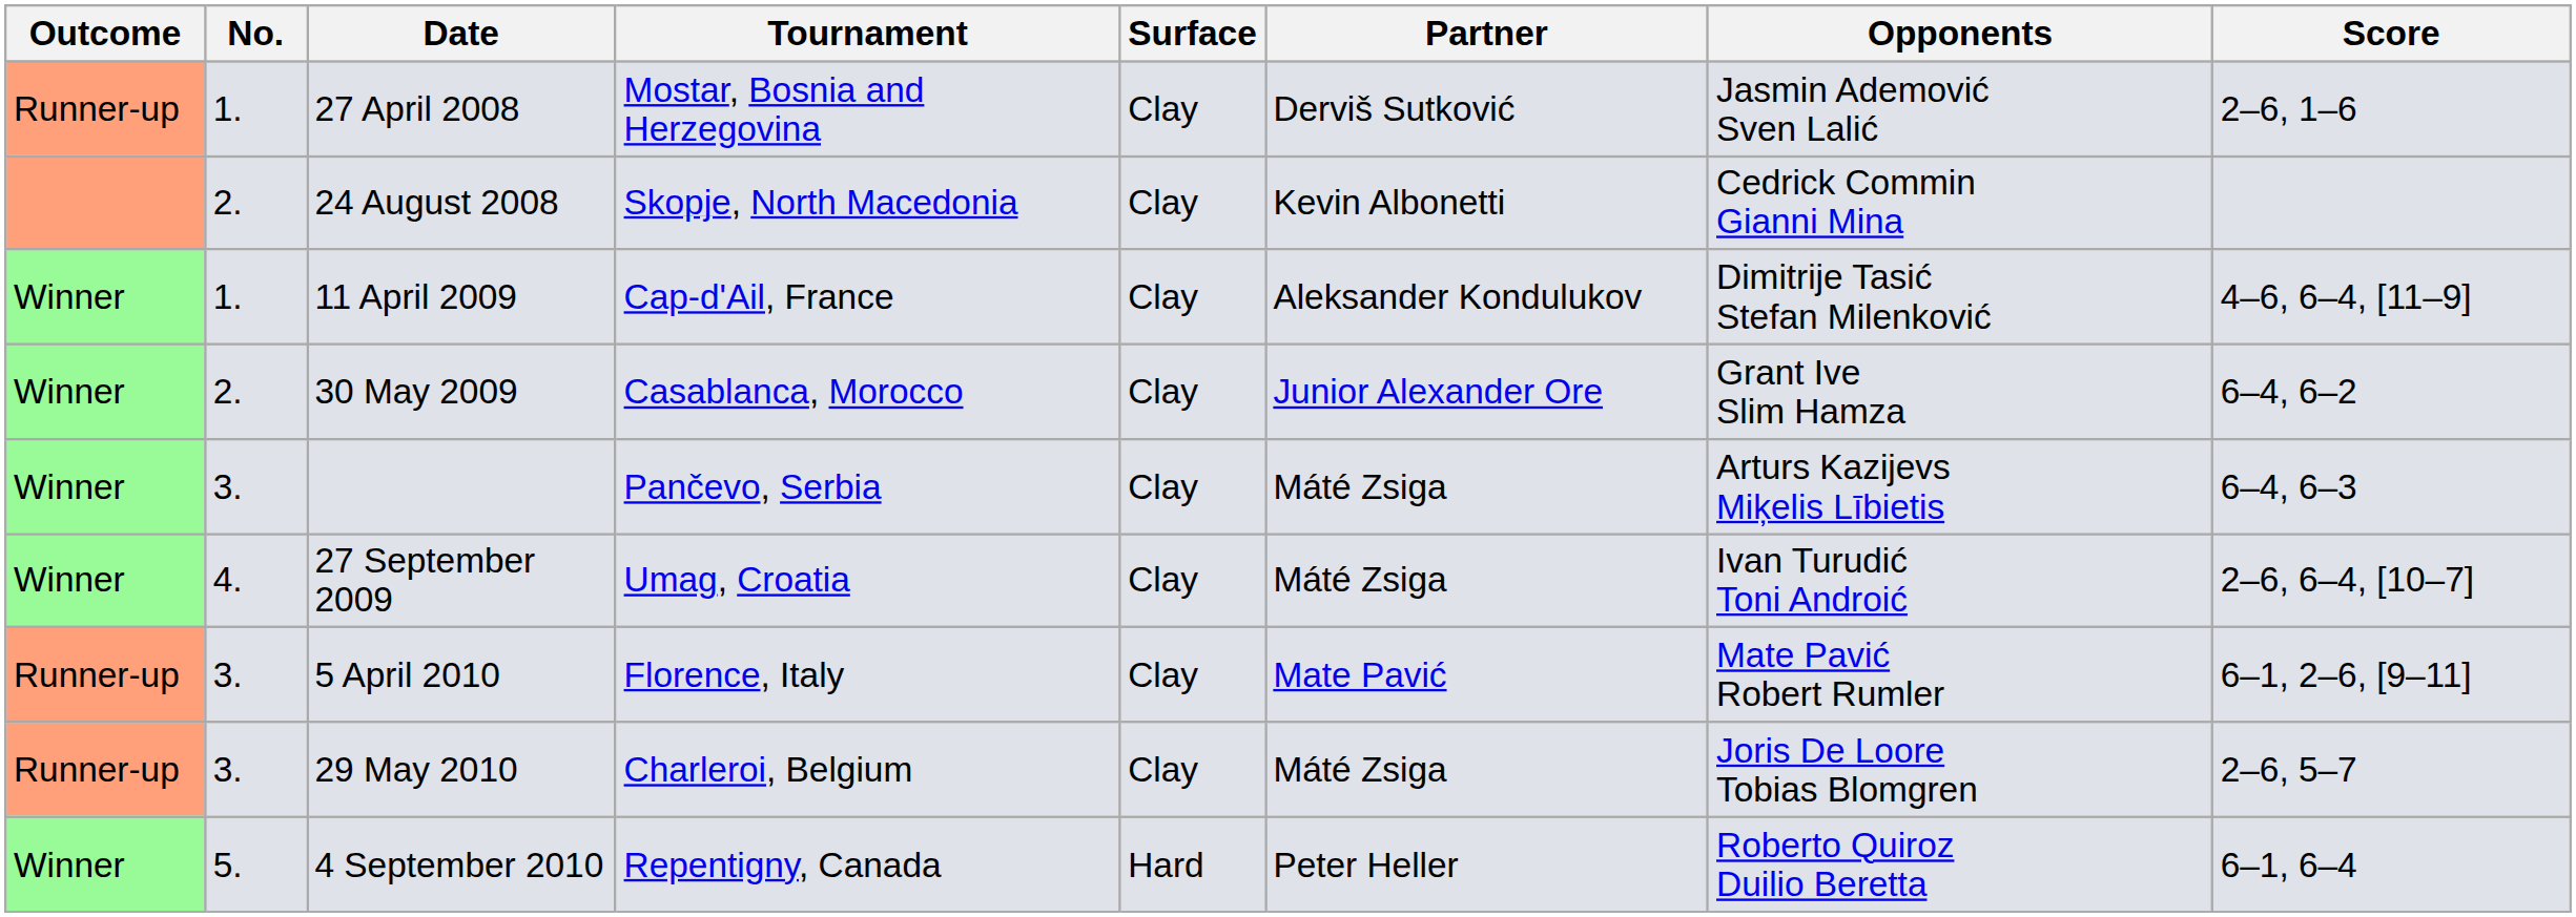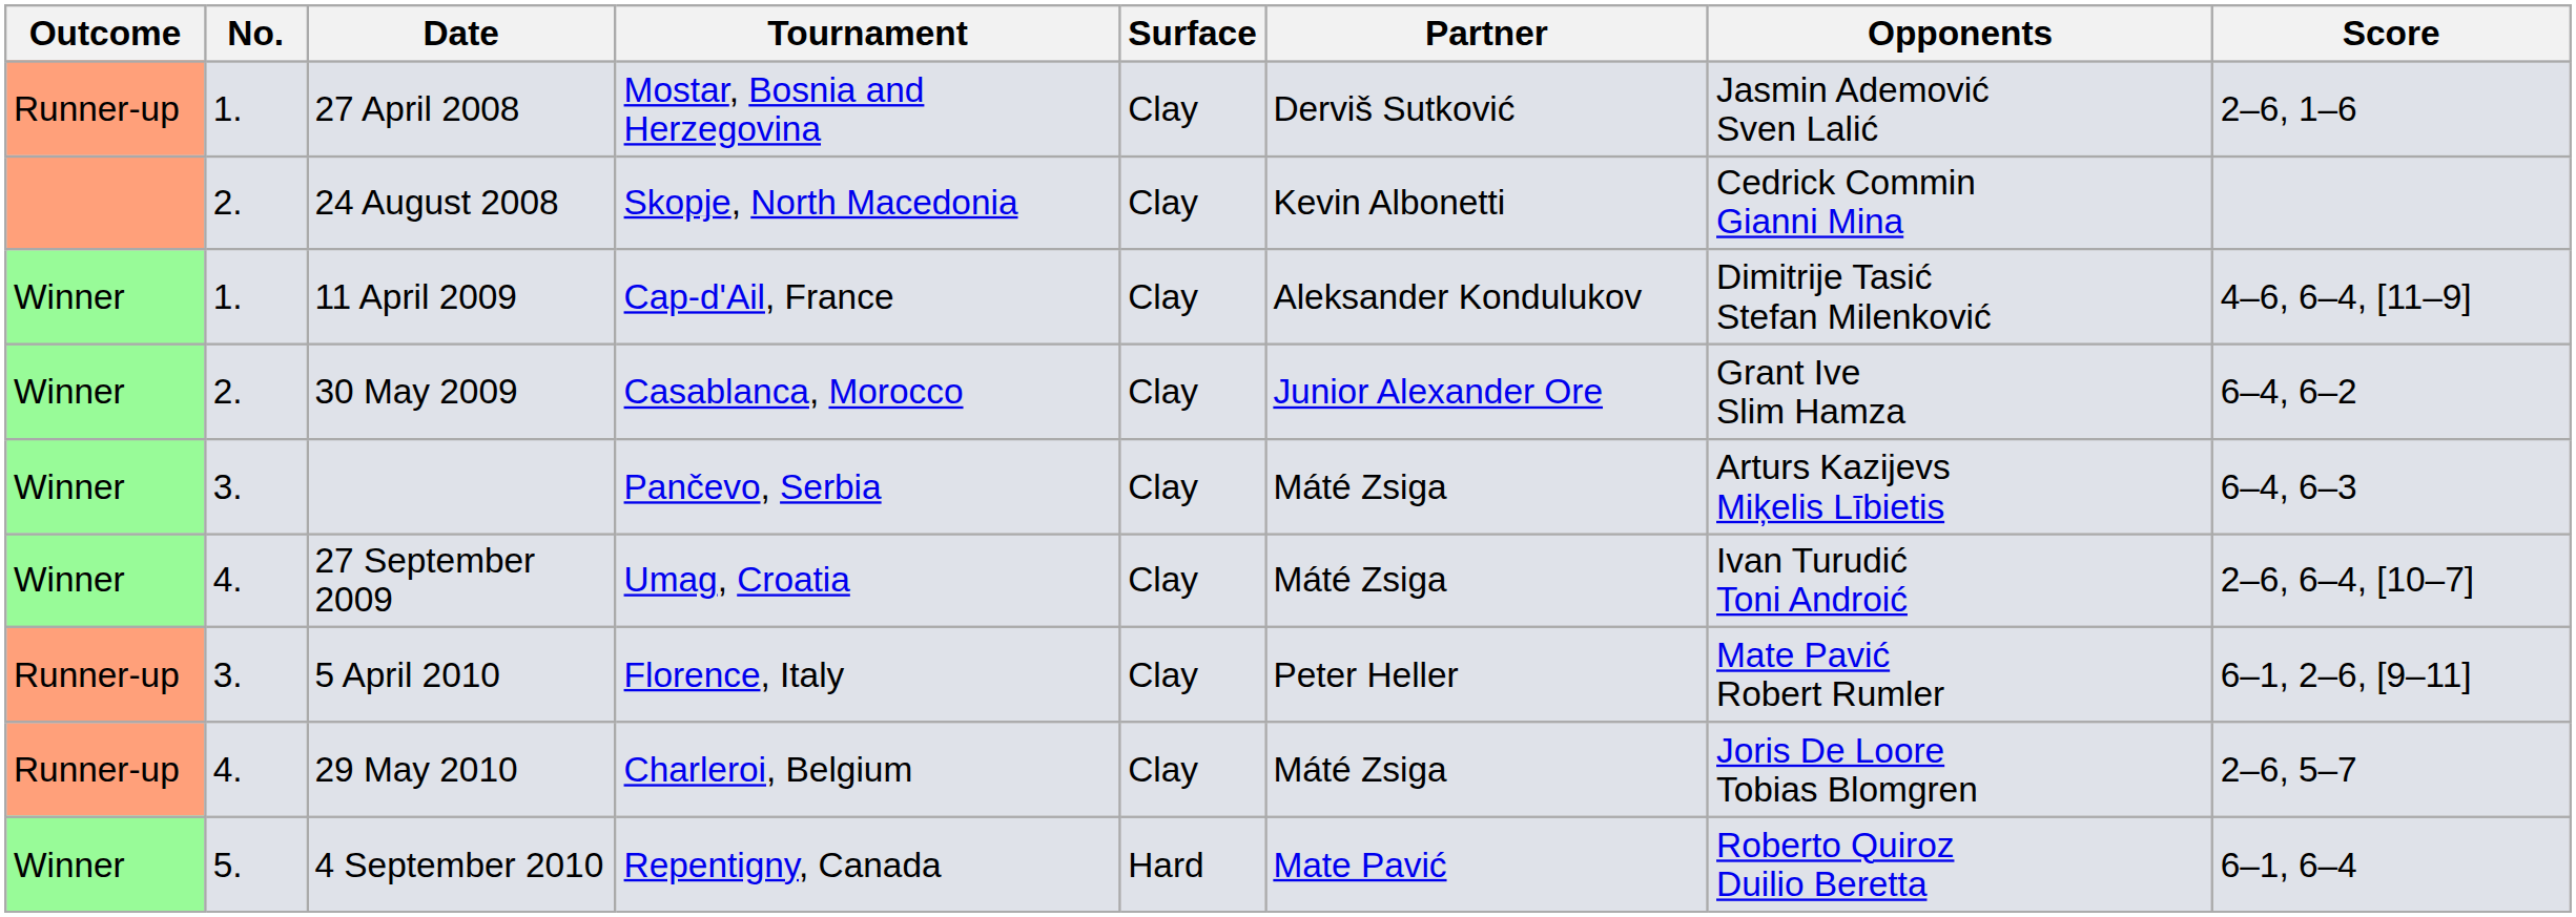 <table class=wikitable style="font-size:90%">
 <tr>
 <th width=75>Outcome</th>
 <th width=35>No.</th>
 <th width=120>Date</th>
 <th width=200>Tournament</th>
 <th width=50>Surface</th>
 <th width=175>Partner</th>
 <th width=200>Opponents</th>
 <th width=140>Score</th>
 </tr>
 <tr style="background:#dfe2e9;">
 <td bgcolor=#FFA07A>Runner-up</td>
 <td>1.</td>
 <td>27 April 2008</td>
 <td><a href='#'>Mostar</a>, <a href='#'>Bosnia and Herzegovina</a></td>
 <td>Clay</td>
 <td> Derviš Sutković</td>
 <td> Jasmin Ademović <br>  Sven Lalić</td>
 <td>2–6, 1–6</td>
 </tr>
 <tr style="background:#dfe2e9;">
 <td bgcolor=#FFA07A></td>
 <td>2.</td>
 <td>24 August 2008</td>
 <td><a href='#'>Skopje</a>, <a href='#'>North Macedonia</a></td>
 <td>Clay</td>
 <td> Kevin Albonetti</td>
 <td> Cedrick Commin <br>  <a href='#'>Gianni Mina</a></td>
 <td></td>
 </tr>
 <tr style="background:#dfe2e9;">
 <td bgcolor=98FB98>Winner</td>
 <td>1.</td>
 <td>11 April 2009</td>
 <td><a href='#'>Cap-d'Ail</a>, France</td>
 <td>Clay</td>
 <td> Aleksander Kondulukov</td>
 <td> Dimitrije Tasić <br>  Stefan Milenković</td>
 <td>4–6, 6–4, [11–9]</td>
 </tr>
 <tr style="background:#dfe2e9;">
 <td bgcolor=98FB98>Winner</td>
 <td>2.</td>
 <td>30 May 2009</td>
 <td><a href='#'>Casablanca</a>, <a href='#'>Morocco</a></td>
 <td>Clay</td>
 <td> <a href='#'>Junior Alexander Ore</a></td>
 <td> Grant Ive <br>  Slim Hamza</td>
 <td>6–4, 6–2</td>
 </tr>
 <tr style="background:#dfe2e9;">
 <td bgcolor=98FB98>Winner</td>
 <td>3.</td>
 <td></td>
 <td><a href='#'>Pančevo</a>, <a href='#'>Serbia</a></td>
 <td>Clay</td>
 <td> Máté Zsiga</td>
 <td> Arturs Kazijevs <br>  <a href='#'>Miķelis Lībietis</a></td>
 <td>6–4, 6–3</td>
 </tr>
 <tr style="background:#dfe2e9;">
 <td bgcolor=98FB98>Winner</td>
 <td>4.</td>
 <td>27 September 2009</td>
 <td><a href='#'>Umag</a>, <a href='#'>Croatia</a></td>
 <td>Clay</td>
 <td> Máté Zsiga</td>
 <td> Ivan Turudić <br>  <a href='#'>Toni Androić</a></td>
 <td>2–6, 6–4, [10–7]</td>
 </tr>
 <tr style="background:#dfe2e9;">
 <td bgcolor=#FFA07A>Runner-up</td>
 <td>3.</td>
 <td>5 April 2010</td>
 <td><a href='#'>Florence</a>, Italy</td>
 <td>Clay</td>
-<td> <a href='#'>Mate Pavić</a></td>
+<td> Peter Heller</td>
 <td> <a href='#'>Mate Pavić</a> <br>  Robert Rumler</td>
 <td>6–1, 2–6, [9–11]</td>
 </tr>
 <tr style="background:#dfe2e9;">
 <td bgcolor=#FFA07A>Runner-up</td>
-<td>3.</td>
+<td>4.</td>
 <td>29 May 2010</td>
 <td><a href='#'>Charleroi</a>, Belgium</td>
 <td>Clay</td>
 <td> Máté Zsiga</td>
 <td> <a href='#'>Joris De Loore</a> <br>  Tobias Blomgren</td>
 <td>2–6, 5–7</td>
 </tr>
 <tr style="background:#dfe2e9;">
 <td bgcolor=98FB98>Winner</td>
 <td>5.</td>
 <td>4 September 2010</td>
 <td><a href='#'>Repentigny</a>, Canada</td>
 <td>Hard</td>
-<td> Peter Heller</td>
+<td> <a href='#'>Mate Pavić</a></td>
 <td> <a href='#'>Roberto Quiroz</a> <br>  <a href='#'>Duilio Beretta</a></td>
 <td>6–1, 6–4</td>
 </tr>
 </table>
